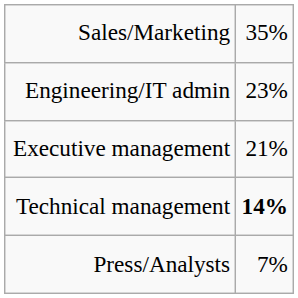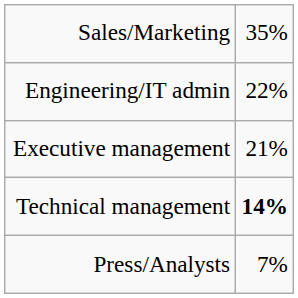 <table class="wikitable floatright" style="text-align: right; width: 200px; height: 200px;">
 <tr>
 <td>Sales/Marketing</td>
 <td>35%</td>
 </tr>
 <tr>
 <td>Engineering/IT admin</td>
-<td>23%</td>
+<td>22%</td>
 </tr>
 <tr>
 <td>Executive management</td>
 <td>21%</td>
 </tr>
 <tr>
 <td>Technical management</td>
 <td><strong>14%</strong></td>
 </tr>
 <tr>
 <td>Press/Analysts</td>
 <td>7%</td>
 </tr>
 </table>
